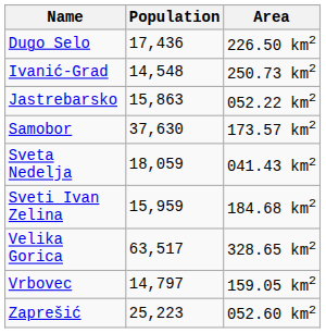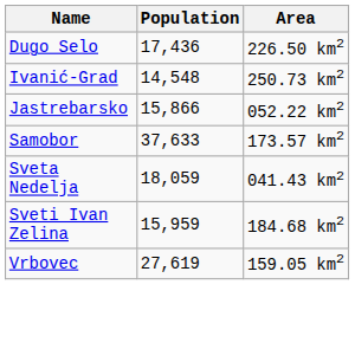 <table class="wikitable sortable">
 <tr>
 <th style="width:7.5em">Name</th>
 <th>Population</th>
 <th>Area</th>
 </tr>
 <tr>
 <td><a href='#'>Dugo Selo</a></td>
 <td>17,436</td>
 <td>226.50 km<sup>2</sup></td>
 </tr>
 <tr>
 <td><a href='#'>Ivanić-Grad</a></td>
 <td>14,548</td>
 <td>250.73 km<sup>2</sup></td>
 </tr>
 <tr>
 <td><a href='#'>Jastrebarsko</a></td>
-<td>15,863</td>
+<td>15,866</td>
 <td><span>0</span>52.22 km<sup>2</sup></td>
 </tr>
 <tr>
 <td><a href='#'>Samobor</a></td>
-<td>37,630</td>
+<td>37,633</td>
 <td>173.57 km<sup>2</sup></td>
 </tr>
 <tr>
 <td><a href='#'>Sveta Nedelja</a></td>
 <td>18,059</td>
 <td><span>0</span>41.43 km<sup>2</sup></td>
 </tr>
 <tr>
 <td><a href='#'>Sveti Ivan Zelina</a></td>
 <td>15,959</td>
 <td>184.68 km<sup>2</sup></td>
 </tr>
 <tr>
-<td><a href='#'>Velika Gorica</a></td>
-<td>63,517</td>
-<td>328.65 km<sup>2</sup></td>
-</tr>
-<tr>
 <td><a href='#'>Vrbovec</a></td>
-<td>14,797</td>
+<td>27,619</td>
 <td>159.05 km<sup>2</sup></td>
 </tr>
-<tr>
-<td><a href='#'>Zaprešić</a></td>
-<td>25,223</td>
-<td><span>0</span>52.60 km<sup>2</sup></td>
-</tr>
 </table>
